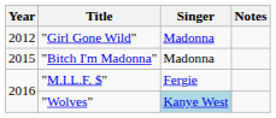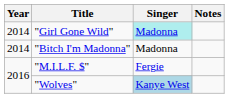 <table class="wikitable sortable">
 <tr>
 <th>Year</th>
 <th>Title</th>
 <th>Singer</th>
 <th class="unsortable">Notes</th>
 </tr>
 <tr>
-<td>2012</td>
+<td>2014</td>
 <td>"<a href='#'>Girl Gone Wild</a>"</td>
-<td><a href='#'>Madonna</a></td>
+<td style="background: paleturquoise;"><a href='#'>Madonna</a></td>
 <td></td>
 </tr>
 <tr>
-<td>2015</td>
+<td>2014</td>
 <td>"<a href='#'>Bitch I'm Madonna</a>"</td>
 <td>Madonna</td>
 <td></td>
 </tr>
 <tr>
 <td Rowspan=2>2016</td>
 <td>"<a href='#'>M.I.L.F. $</a>"</td>
 <td><a href='#'>Fergie</a></td>
 <td></td>
 </tr>
 <tr>
 <td>"<a href='#'>Wolves</a>"</td>
 <td style="background: lightblue;"><a href='#'>Kanye West</a></td>
 <td></td>
 </tr>
 </table>
